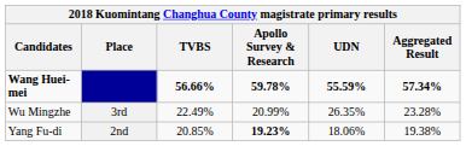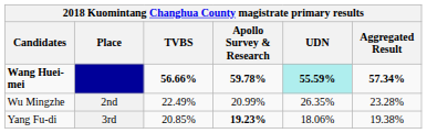 <table class="wikitable collapsible" style="margin:1em auto;">
 <tr>
 <th colspan="6" width=600>2018 Kuomintang <a href='#'>Changhua County</a> magistrate primary results</th>
 </tr>
 <tr>
 <th width=80>Candidates</th>
 <th width=80>Place</th>
 <th width=80>TVBS</th>
 <th width=80>Apollo Survey & Research</th>
 <th width=80>UDN</th>
 <th width=80>Aggregated Result</th>
 </tr>
 <tr>
 <td><strong>Wang Huei-mei</strong></td>
 <td style="background: #000099; text-align:center"><strong></strong></td>
 <td style="text-align:center"><strong>56.66%</strong></td>
 <td style="text-align:center"><strong>59.78%</strong></td>
-<td style="text-align:center"><strong>55.59%</strong></td>
+<td style="background: paleturquoise; text-align:center"><strong>55.59%</strong></td>
 <td style="text-align:center"><strong>57.34%</strong></td>
 </tr>
 <tr>
 <td>Wu Mingzhe</td>
-<td style="background: #f1f1f1; text-align:center">3rd</td>
+<td style="background: #f1f1f1; text-align:center">2nd</td>
 <td style="text-align:center">22.49%</td>
 <td style="text-align:center">20.99%</td>
 <td style="text-align:center">26.35%</td>
 <td style="text-align:center">23.28%</td>
 </tr>
 <tr>
 <td>Yang Fu-di</td>
-<td style="background: #f1f1f1; text-align:center">2nd</td>
+<td style="background: #f1f1f1; text-align:center">3rd</td>
 <td style="text-align:center">20.85%</td>
 <td style="text-align:center"><strong>19.23%</strong></td>
 <td style="text-align:center">18.06%</td>
 <td style="text-align:center">19.38%</td>
 </tr>
 </table>
